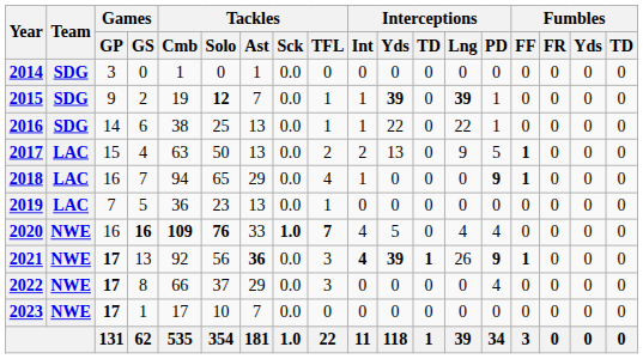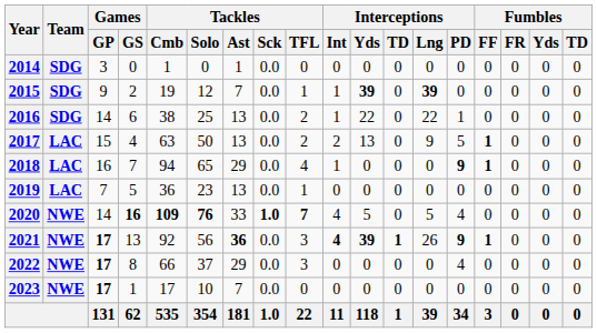 <table class="wikitable" style="text-align:center">
 <tr>
 <th rowspan="2">Year</th>
 <th rowspan="2">Team</th>
 <th colspan="2">Games</th>
 <th colspan="5">Tackles</th>
 <th colspan="5">Interceptions</th>
 <th colspan="4">Fumbles</th>
 </tr>
 <tr>
 <th>GP</th>
 <th>GS</th>
 <th>Cmb</th>
 <th>Solo</th>
 <th>Ast</th>
 <th>Sck</th>
 <th>TFL</th>
 <th>Int</th>
 <th>Yds</th>
 <th>TD</th>
 <th>Lng</th>
 <th>PD</th>
 <th>FF</th>
 <th>FR</th>
 <th>Yds</th>
 <th>TD</th>
 </tr>
 <tr>
 <th><a href='#'>2014</a></th>
 <th><a href='#'>SDG</a></th>
 <td>3</td>
 <td>0</td>
 <td>1</td>
 <td>0</td>
 <td>1</td>
 <td>0.0</td>
 <td>0</td>
 <td>0</td>
 <td>0</td>
 <td>0</td>
 <td>0</td>
 <td>0</td>
 <td>0</td>
 <td>0</td>
 <td>0</td>
 <td>0</td>
 </tr>
 <tr>
 <th><a href='#'>2015</a></th>
 <th><a href='#'>SDG</a></th>
 <td>9</td>
 <td>2</td>
 <td>19</td>
-<td><strong>12</strong></td>
+<td>12</td>
 <td>7</td>
 <td>0.0</td>
 <td>1</td>
 <td>1</td>
 <td><strong>39</strong></td>
 <td>0</td>
 <td><strong>39</strong></td>
-<td>1</td>
+<td>0</td>
 <td>0</td>
 <td>0</td>
 <td>0</td>
 <td>0</td>
 </tr>
 <tr>
 <th><a href='#'>2016</a></th>
 <th><a href='#'>SDG</a></th>
 <td>14</td>
 <td>6</td>
 <td>38</td>
 <td>25</td>
 <td>13</td>
 <td>0.0</td>
-<td>1</td>
+<td>2</td>
 <td>1</td>
 <td>22</td>
 <td>0</td>
 <td>22</td>
 <td>1</td>
 <td>0</td>
 <td>0</td>
 <td>0</td>
 <td>0</td>
 </tr>
 <tr>
 <th><a href='#'>2017</a></th>
 <th><a href='#'>LAC</a></th>
 <td>15</td>
 <td>4</td>
 <td>63</td>
 <td>50</td>
 <td>13</td>
 <td>0.0</td>
 <td>2</td>
 <td>2</td>
 <td>13</td>
 <td>0</td>
 <td>9</td>
 <td>5</td>
 <td><strong>1</strong></td>
 <td>0</td>
 <td>0</td>
 <td>0</td>
 </tr>
 <tr>
 <th><a href='#'>2018</a></th>
 <th><a href='#'>LAC</a></th>
 <td>16</td>
 <td>7</td>
 <td>94</td>
 <td>65</td>
 <td>29</td>
 <td>0.0</td>
 <td>4</td>
 <td>1</td>
 <td>0</td>
 <td>0</td>
 <td>0</td>
 <td><strong>9</strong></td>
 <td><strong>1</strong></td>
 <td>0</td>
 <td>0</td>
 <td>0</td>
 </tr>
 <tr>
 <th><a href='#'>2019</a></th>
 <th><a href='#'>LAC</a></th>
 <td>7</td>
 <td>5</td>
 <td>36</td>
 <td>23</td>
 <td>13</td>
 <td>0.0</td>
 <td>1</td>
 <td>0</td>
 <td>0</td>
 <td>0</td>
 <td>0</td>
 <td>0</td>
 <td>0</td>
 <td>0</td>
 <td>0</td>
 <td>0</td>
 </tr>
 <tr>
 <th><a href='#'>2020</a></th>
 <th><a href='#'>NWE</a></th>
-<td>16</td>
+<td>14</td>
 <td><strong>16</strong></td>
 <td><strong>109</strong></td>
 <td><strong>76</strong></td>
 <td>33</td>
 <td><strong>1.0</strong></td>
 <td><strong>7</strong></td>
 <td>4</td>
 <td>5</td>
 <td>0</td>
-<td>4</td>
+<td>5</td>
 <td>4</td>
 <td>0</td>
 <td>0</td>
 <td>0</td>
 <td>0</td>
 </tr>
 <tr>
 <th><a href='#'>2021</a></th>
 <th><a href='#'>NWE</a></th>
 <td><strong>17</strong></td>
 <td>13</td>
 <td>92</td>
 <td>56</td>
 <td><strong>36</strong></td>
 <td>0.0</td>
 <td>3</td>
 <td><strong>4</strong></td>
 <td><strong>39</strong></td>
 <td><strong>1</strong></td>
 <td>26</td>
 <td><strong>9</strong></td>
 <td><strong>1</strong></td>
 <td>0</td>
 <td>0</td>
 <td>0</td>
 </tr>
 <tr>
 <th><a href='#'>2022</a></th>
 <th><a href='#'>NWE</a></th>
 <td><strong>17</strong></td>
 <td>8</td>
 <td>66</td>
 <td>37</td>
 <td>29</td>
 <td>0.0</td>
 <td>3</td>
 <td>0</td>
 <td>0</td>
 <td>0</td>
 <td>0</td>
 <td>4</td>
 <td>0</td>
 <td>0</td>
 <td>0</td>
 <td>0</td>
 </tr>
 <tr>
 <th><a href='#'>2023</a></th>
 <th><a href='#'>NWE</a></th>
 <td><strong>17</strong></td>
 <td>1</td>
 <td>17</td>
 <td>10</td>
 <td>7</td>
 <td>0.0</td>
 <td>0</td>
 <td>0</td>
 <td>0</td>
 <td>0</td>
 <td>0</td>
 <td>0</td>
 <td>0</td>
 <td>0</td>
 <td>0</td>
 <td>0</td>
 </tr>
 <tr>
 <th colspan="2"></th>
 <th>131</th>
 <th>62</th>
 <th>535</th>
 <th>354</th>
 <th>181</th>
 <th>1.0</th>
 <th>22</th>
 <th>11</th>
 <th>118</th>
 <th>1</th>
 <th>39</th>
 <th>34</th>
 <th>3</th>
 <th>0</th>
 <th>0</th>
 <th>0</th>
 </tr>
 </table>
